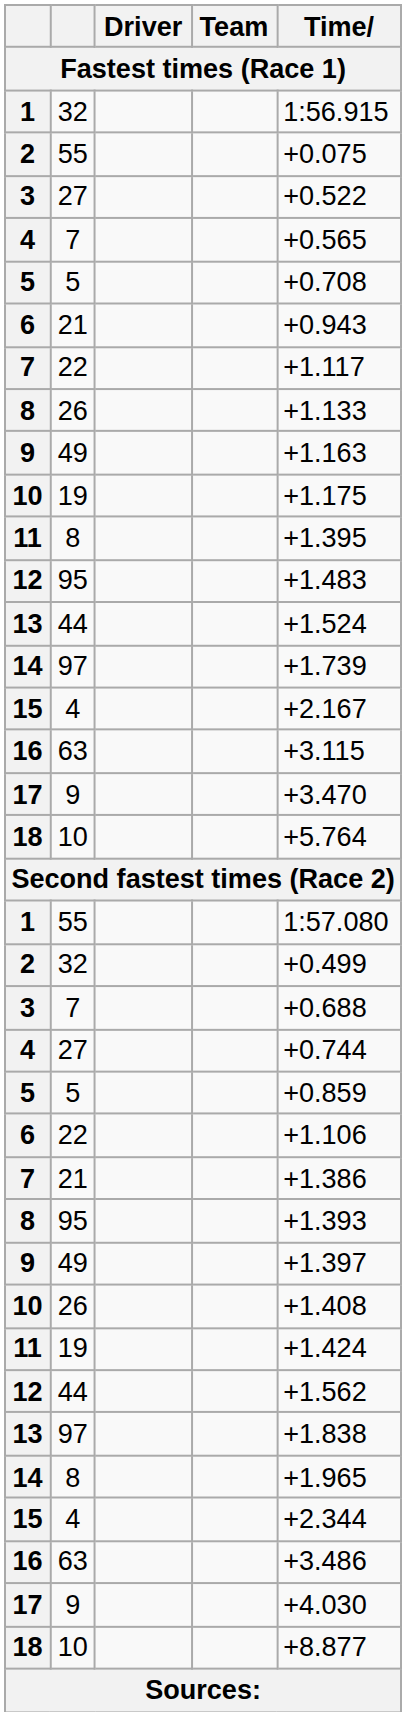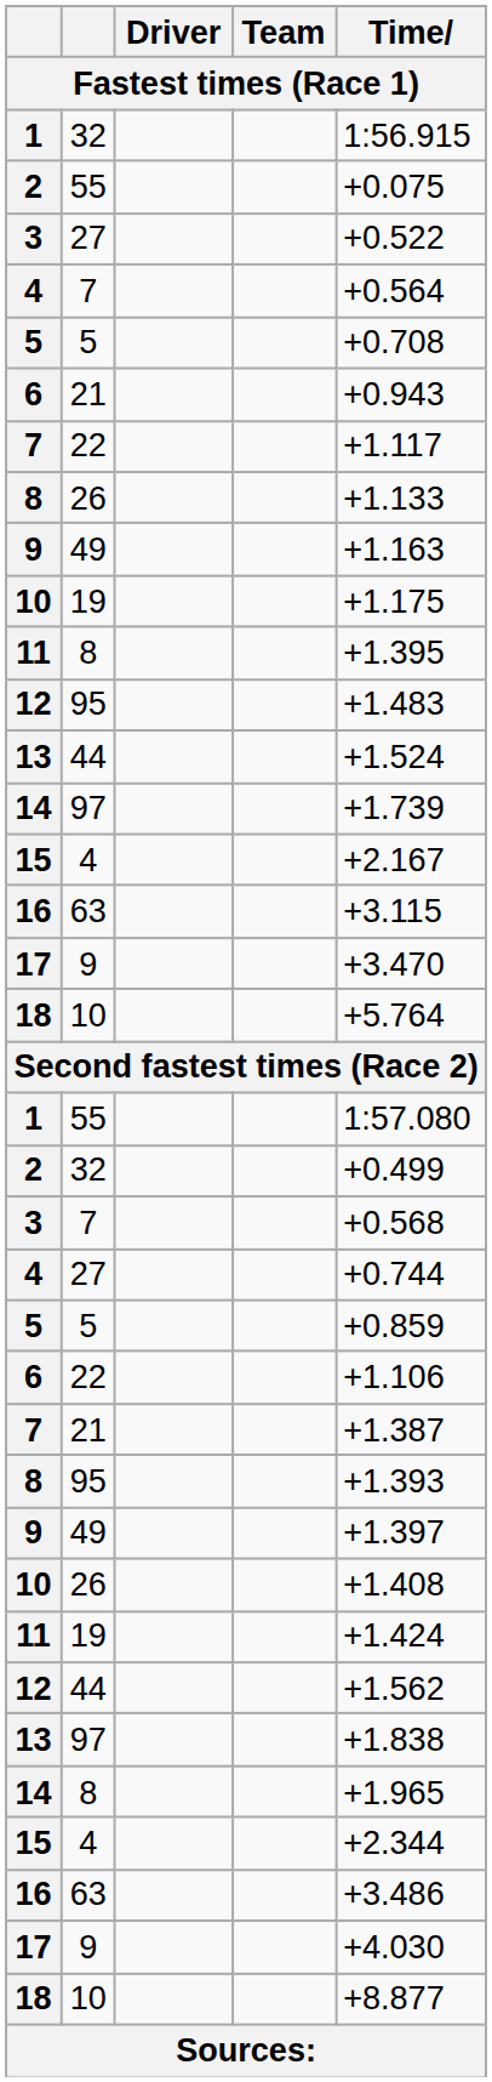 <table class="wikitable" style="font-size:85%">
 <tr>
 <th scope="col"></th>
 <th scope="col"></th>
 <th scope="col">Driver</th>
 <th scope="col">Team</th>
 <th scope="col">Time/</th>
 </tr>
 <tr>
 <th colspan=5>Fastest times (Race 1)</th>
 </tr>
 <tr>
 <th scope="row">1</th>
 <td align="center">32</td>
 <td></td>
 <td></td>
 <td>1:56.915</td>
 </tr>
 <tr>
 <th scope="row">2</th>
 <td align="center">55</td>
 <td></td>
 <td></td>
 <td>+0.075</td>
 </tr>
 <tr>
 <th scope="row">3</th>
 <td align="center">27</td>
 <td></td>
 <td></td>
 <td>+0.522</td>
 </tr>
 <tr>
 <th scope="row">4</th>
 <td align="center">7</td>
 <td></td>
 <td></td>
-<td>+0.565</td>
+<td>+0.564</td>
 </tr>
 <tr>
 <th scope="row">5</th>
 <td align="center">5</td>
 <td></td>
 <td></td>
 <td>+0.708</td>
 </tr>
 <tr>
 <th scope="row">6</th>
 <td align="center">21</td>
 <td></td>
 <td></td>
 <td>+0.943</td>
 </tr>
 <tr>
 <th scope="row">7</th>
 <td align="center">22</td>
 <td></td>
 <td></td>
 <td>+1.117</td>
 </tr>
 <tr>
 <th scope="row">8</th>
 <td align="center">26</td>
 <td></td>
 <td></td>
 <td>+1.133</td>
 </tr>
 <tr>
 <th scope="row">9</th>
 <td align="center">49</td>
 <td></td>
 <td></td>
 <td>+1.163</td>
 </tr>
 <tr>
 <th scope="row">10</th>
 <td align="center">19</td>
 <td></td>
 <td></td>
 <td>+1.175</td>
 </tr>
 <tr>
 <th scope="row">11</th>
 <td align="center">8</td>
 <td></td>
 <td></td>
 <td>+1.395</td>
 </tr>
 <tr>
 <th scope="row">12</th>
 <td align="center">95</td>
 <td></td>
 <td></td>
 <td>+1.483</td>
 </tr>
 <tr>
 <th scope="row">13</th>
 <td align="center">44</td>
 <td></td>
 <td></td>
 <td>+1.524</td>
 </tr>
 <tr>
 <th scope="row">14</th>
 <td align="center">97</td>
 <td></td>
 <td></td>
 <td>+1.739</td>
 </tr>
 <tr>
 <th scope="row">15</th>
 <td align="center">4</td>
 <td></td>
 <td></td>
 <td>+2.167</td>
 </tr>
 <tr>
 <th scope="row">16</th>
 <td align="center">63</td>
 <td></td>
 <td></td>
 <td>+3.115</td>
 </tr>
 <tr>
 <th scope="row">17</th>
 <td align="center">9</td>
 <td></td>
 <td></td>
 <td>+3.470</td>
 </tr>
 <tr>
 <th scope="row">18</th>
 <td align="center">10</td>
 <td></td>
 <td></td>
 <td>+5.764</td>
 </tr>
 <tr>
 <th colspan=5>Second fastest times (Race 2)</th>
 </tr>
 <tr>
 <th scope="row">1</th>
 <td align="center">55</td>
 <td></td>
 <td></td>
 <td>1:57.080</td>
 </tr>
 <tr>
 <th scope="row">2</th>
 <td align="center">32</td>
 <td></td>
 <td></td>
 <td>+0.499</td>
 </tr>
 <tr>
 <th scope="row">3</th>
 <td align="center">7</td>
 <td></td>
 <td></td>
-<td>+0.688</td>
+<td>+0.568</td>
 </tr>
 <tr>
 <th scope="row">4</th>
 <td align="center">27</td>
 <td></td>
 <td></td>
 <td>+0.744</td>
 </tr>
 <tr>
 <th scope="row">5</th>
 <td align="center">5</td>
 <td></td>
 <td></td>
 <td>+0.859</td>
 </tr>
 <tr>
 <th scope="row">6</th>
 <td align="center">22</td>
 <td></td>
 <td></td>
 <td>+1.106</td>
 </tr>
 <tr>
 <th scope="row">7</th>
 <td align="center">21</td>
 <td></td>
 <td></td>
-<td>+1.386</td>
+<td>+1.387</td>
 </tr>
 <tr>
 <th scope="row">8</th>
 <td align="center">95</td>
 <td></td>
 <td></td>
 <td>+1.393</td>
 </tr>
 <tr>
 <th scope="row">9</th>
 <td align="center">49</td>
 <td></td>
 <td></td>
 <td>+1.397</td>
 </tr>
 <tr>
 <th scope="row">10</th>
 <td align="center">26</td>
 <td></td>
 <td></td>
 <td>+1.408</td>
 </tr>
 <tr>
 <th scope="row">11</th>
 <td align="center">19</td>
 <td></td>
 <td></td>
 <td>+1.424</td>
 </tr>
 <tr>
 <th scope="row">12</th>
 <td align="center">44</td>
 <td></td>
 <td></td>
 <td>+1.562</td>
 </tr>
 <tr>
 <th scope="row">13</th>
 <td align="center">97</td>
 <td></td>
 <td></td>
 <td>+1.838</td>
 </tr>
 <tr>
 <th scope="row">14</th>
 <td align="center">8</td>
 <td></td>
 <td></td>
 <td>+1.965</td>
 </tr>
 <tr>
 <th scope="row">15</th>
 <td align="center">4</td>
 <td></td>
 <td></td>
 <td>+2.344</td>
 </tr>
 <tr>
 <th scope="row">16</th>
 <td align="center">63</td>
 <td></td>
 <td></td>
 <td>+3.486</td>
 </tr>
 <tr>
 <th scope="row">17</th>
 <td align="center">9</td>
 <td></td>
 <td></td>
 <td>+4.030</td>
 </tr>
 <tr>
 <th scope="row">18</th>
 <td align="center">10</td>
 <td></td>
 <td></td>
 <td>+8.877</td>
 </tr>
 <tr>
 <th colspan=5>Sources:</th>
 </tr>
 </table>
